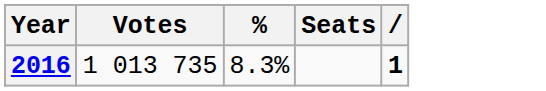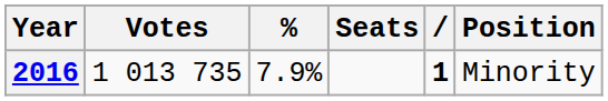 <table class="wikitable">
 <tr>
 <th>Year</th>
 <th>Votes</th>
 <th>%</th>
 <th>Seats</th>
 <th>/</th>
+<th>Position</th>
 </tr>
 <tr>
 <th><a href='#'>2016</a></th>
 <td>1 013 735</td>
-<td>8.3%</td>
+<td>7.9%</td>
 <td></td>
 <td><strong> 1<br></strong></td>
+<td>Minority</td>
 </tr>
 </table>
